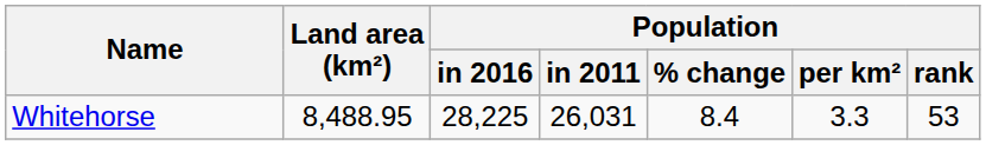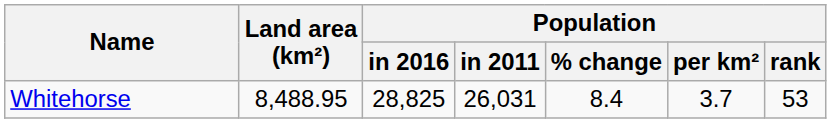 <table class="wikitable" style="text-align:center;">
 <tr>
 <th rowspan="2" width="150px">Name</th>
 <th rowspan="2">Land area<br>(km²)</th>
 <th colspan="5">Population</th>
 </tr>
 <tr>
 <th>in 2016</th>
 <th>in 2011</th>
 <th>% change</th>
 <th>per km²</th>
 <th>rank</th>
 </tr>
 <tr>
 <td align="left"><a href='#'>Whitehorse</a></td>
 <td>8,488.95</td>
-<td>28,225</td>
+<td>28,825</td>
 <td>26,031</td>
 <td>8.4</td>
-<td>3.3</td>
+<td>3.7</td>
 <td>53</td>
 </tr>
 </table>
